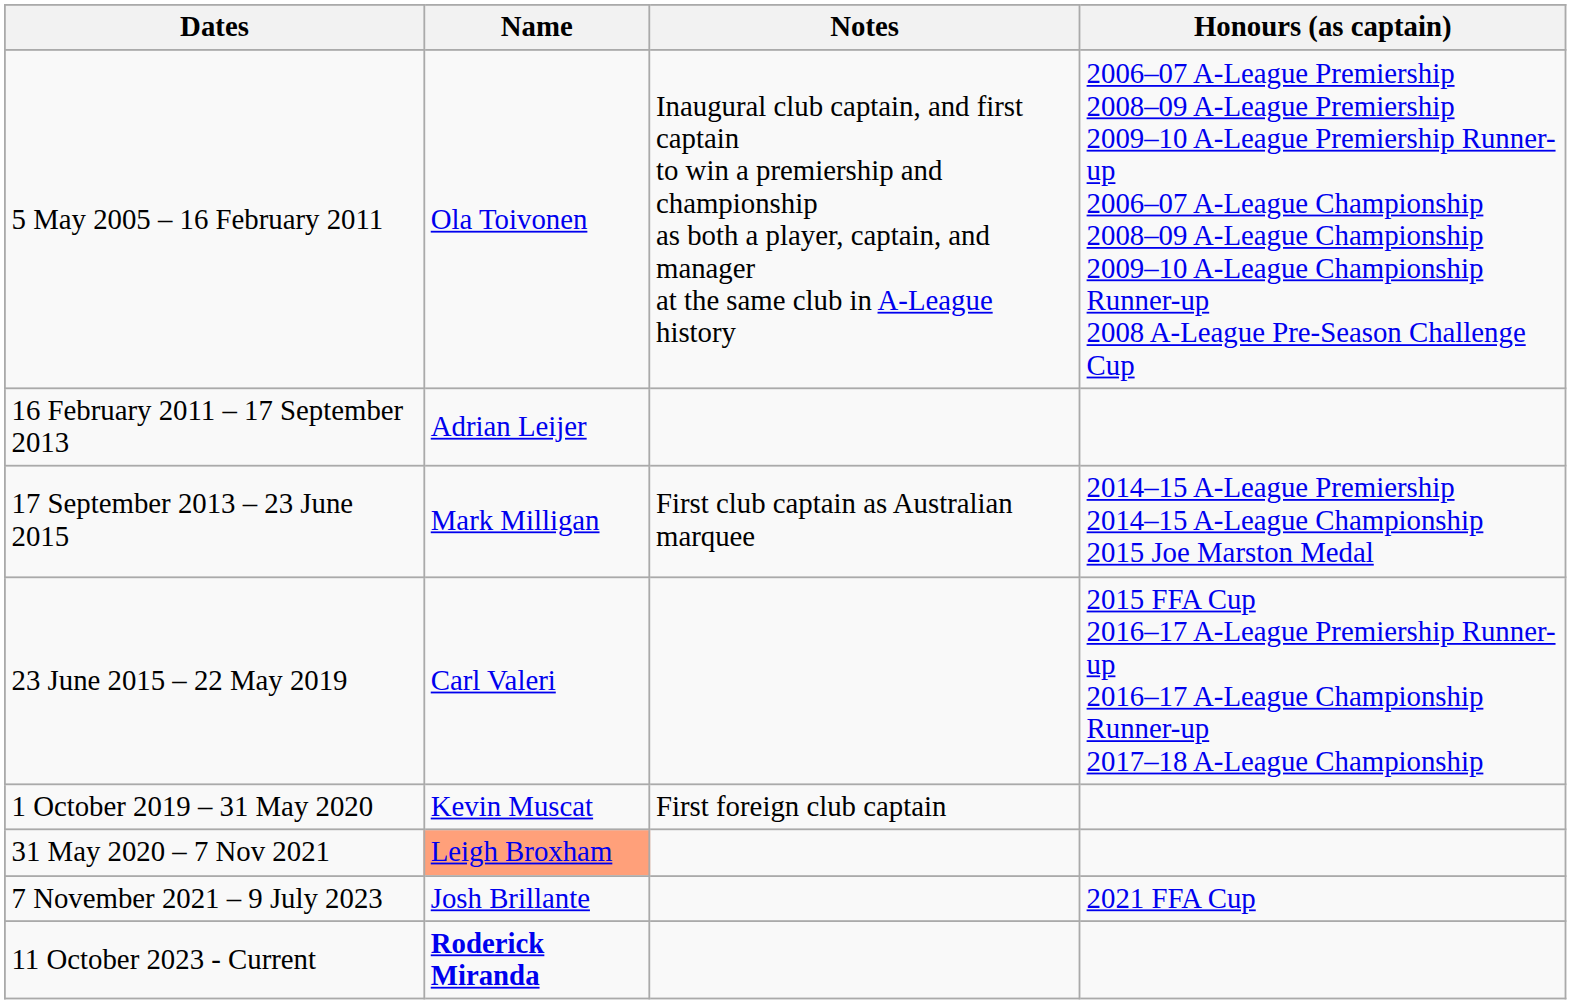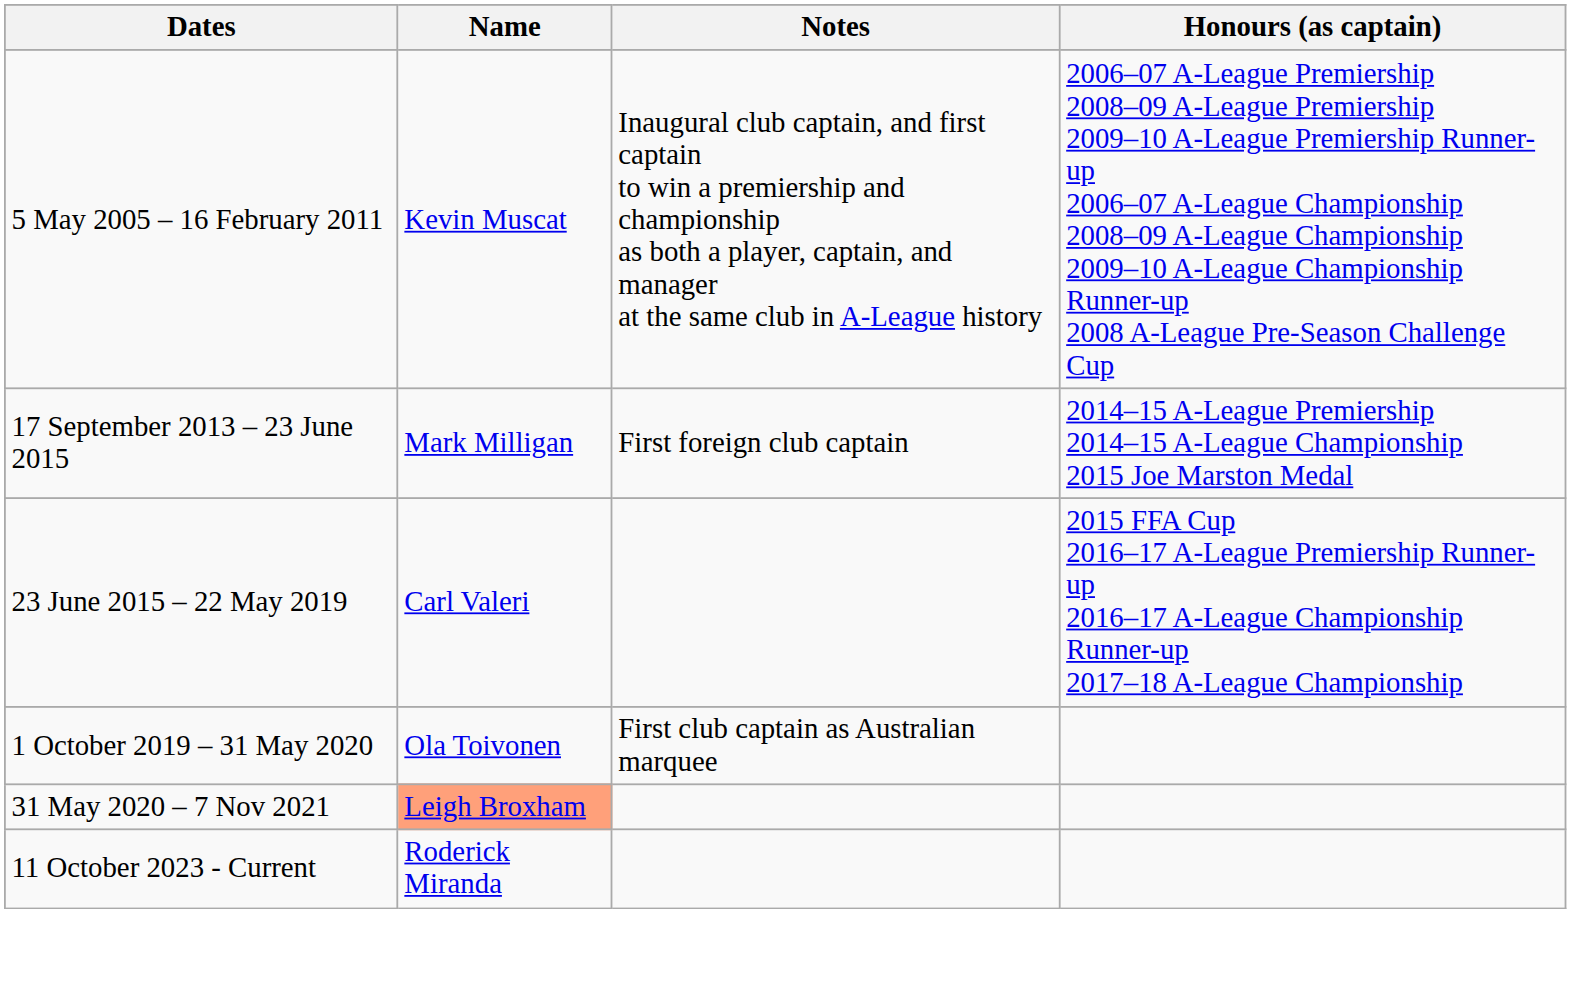 <table class="wikitable">
 <tr>
 <th>Dates</th>
 <th>Name</th>
 <th>Notes</th>
 <th>Honours (as captain)</th>
 </tr>
 <tr>
 <td>5 May 2005 – 16 February 2011</td>
-<td> <a href='#'>Ola Toivonen</a></td>
+<td> <a href='#'>Kevin Muscat</a></td>
 <td>Inaugural club captain, and first captain<br>to win a premiership and championship<br>as both a player, captain, and manager<br>at the same club in <a href='#'>A-League</a> history</td>
 <td><a href='#'>2006–07 A-League Premiership</a> <br><a href='#'>2008–09 A-League Premiership</a><br><a href='#'>2009–10 A-League Premiership Runner-up</a><br><a href='#'>2006–07 A-League Championship</a><br><a href='#'>2008–09 A-League Championship</a><br><a href='#'>2009–10 A-League Championship Runner-up</a><br><a href='#'>2008 A-League Pre-Season Challenge Cup</a></td>
 </tr>
 <tr>
-<td>16 February 2011 – 17 September 2013</td>
-<td> <a href='#'>Adrian Leijer</a></td>
-<td></td>
-<td></td>
-</tr>
-<tr>
 <td>17 September 2013 – 23 June 2015</td>
 <td> <a href='#'>Mark Milligan</a></td>
-<td>First club captain as Australian marquee</td>
+<td>First foreign club captain</td>
 <td><a href='#'>2014–15 A-League Premiership</a> <br> <a href='#'>2014–15 A-League Championship</a> <br> <a href='#'>2015 Joe Marston Medal</a></td>
 </tr>
 <tr>
 <td>23 June 2015 – 22 May 2019</td>
 <td> <a href='#'>Carl Valeri</a></td>
 <td></td>
 <td><a href='#'>2015 FFA Cup</a><br><a href='#'>2016–17 A-League Premiership Runner-up</a><br><a href='#'>2016–17 A-League Championship Runner-up</a><br><a href='#'>2017–18 A-League Championship</a></td>
 </tr>
 <tr>
 <td>1 October 2019 – 31 May 2020</td>
-<td> <a href='#'>Kevin Muscat</a></td>
-<td>First foreign club captain</td>
+<td> <a href='#'>Ola Toivonen</a></td>
+<td>First club captain as Australian marquee</td>
 <td></td>
 </tr>
 <tr>
 <td>31 May 2020 – 7 Nov 2021</td>
 <td style="background: lightsalmon;"> <a href='#'>Leigh Broxham</a></td>
 <td></td>
 <td></td>
 </tr>
 <tr>
-<td>7 November 2021 – 9 July 2023</td>
-<td> <a href='#'>Josh Brillante</a></td>
-<td></td>
-<td><a href='#'>2021 FFA Cup</a></td>
-</tr>
-<tr>
 <td>11 October 2023 - Current</td>
-<td><strong> <a href='#'>Roderick Miranda</a></strong></td>
+<td> <a href='#'>Roderick Miranda</a></td>
 <td></td>
 <td></td>
 </tr>
 </table>
